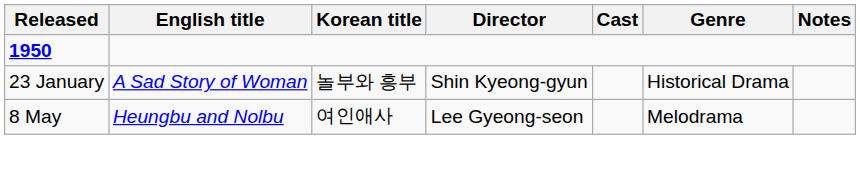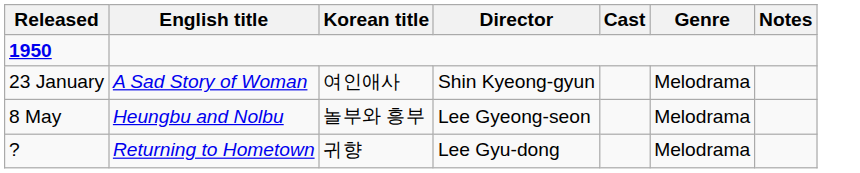 <table class="wikitable">
 <tr>
 <th>Released</th>
 <th>English title</th>
 <th>Korean title</th>
 <th>Director</th>
 <th>Cast</th>
 <th>Genre</th>
 <th>Notes</th>
 </tr>
 <tr>
 <td><strong><a href='#'>1950</a></strong></td>
 </tr>
 <tr>
 <td>23 January</td>
 <td><em><a href='#'>A Sad Story of Woman</a></em></td>
-<td>놀부와 흥부</td>
+<td>여인애사</td>
 <td>Shin Kyeong-gyun</td>
 <td></td>
-<td>Historical Drama</td>
+<td>Melodrama</td>
 <td></td>
 </tr>
 <tr>
 <td>8 May</td>
 <td><em><a href='#'>Heungbu and Nolbu</a></em></td>
-<td>여인애사</td>
+<td>놀부와 흥부</td>
 <td>Lee Gyeong-seon</td>
 <td></td>
 <td>Melodrama</td>
 <td></td>
 </tr>
+<tr>
+<td>?</td>
+<td><em><a href='#'>Returning to Hometown</a></em></td>
+<td>귀향</td>
+<td>Lee Gyu-dong</td>
+<td></td>
+<td>Melodrama</td>
+<td></td>
+</tr>
 </table>
